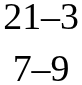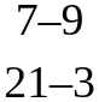 <table style="text-align:center">
 <tr>
 <th width=200></th>
 <th width=100></th>
 <th width=200></th>
 </tr>
 <tr>
+<td align=right></td>
+<td>7–9</td>
+<td align=left><strong></strong></td>
+</tr>
+<tr>
 <td align=right><strong></strong></td>
 <td>21–3</td>
 <td align=left></td>
 </tr>
-<tr>
-<td align=right></td>
-<td>7–9</td>
-<td align=left><strong></strong></td>
-</tr>
 </table>
